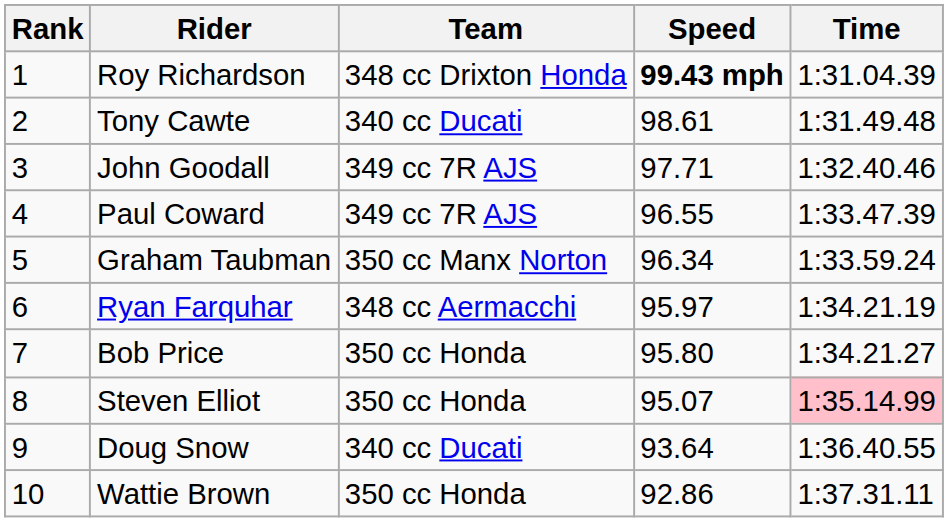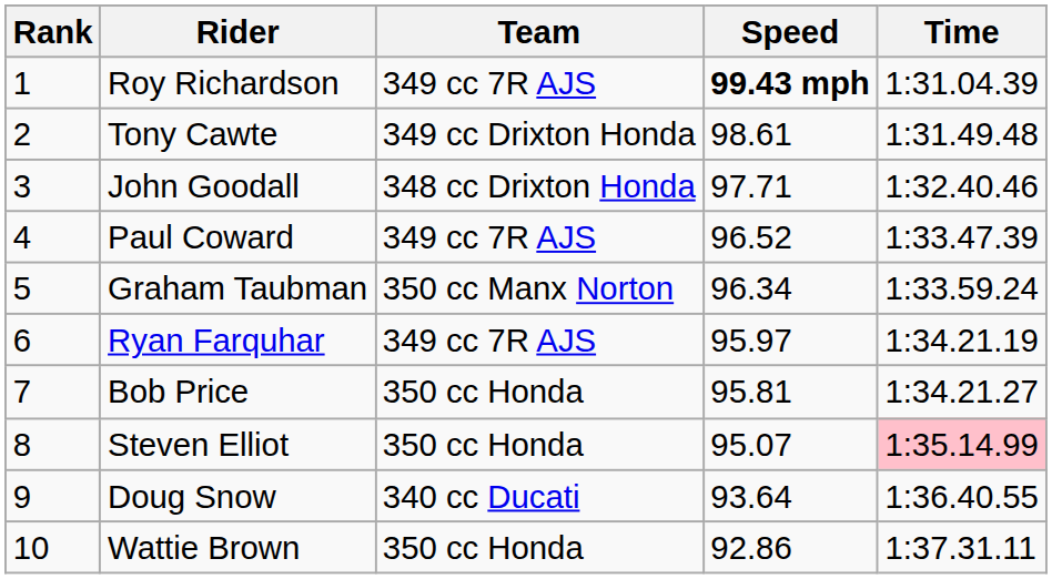 <table class="wikitable" style="font-size: 95%;">
 <tr style="background:#efefef;">
 <th>Rank</th>
 <th>Rider</th>
 <th>Team</th>
 <th>Speed</th>
 <th>Time</th>
 </tr>
 <tr>
 <td>1</td>
 <td> Roy Richardson</td>
-<td>348 cc Drixton <a href='#'>Honda</a></td>
+<td>349 cc 7R <a href='#'>AJS</a></td>
 <td><strong>99.43 mph</strong></td>
 <td>1:31.04.39</td>
 </tr>
 <tr>
 <td>2</td>
 <td> Tony Cawte</td>
-<td>340 cc <a href='#'>Ducati</a></td>
+<td>349 cc Drixton Honda</td>
 <td>98.61</td>
 <td>1:31.49.48</td>
 </tr>
 <tr>
 <td>3</td>
 <td> John Goodall</td>
-<td>349 cc 7R <a href='#'>AJS</a></td>
+<td>348 cc Drixton <a href='#'>Honda</a></td>
 <td>97.71</td>
 <td>1:32.40.46</td>
 </tr>
 <tr>
 <td>4</td>
 <td> Paul Coward</td>
 <td>349 cc 7R <a href='#'>AJS</a></td>
-<td>96.55</td>
+<td>96.52</td>
 <td>1:33.47.39</td>
 </tr>
 <tr>
 <td>5</td>
 <td> Graham Taubman</td>
 <td>350 cc Manx <a href='#'>Norton</a></td>
 <td>96.34</td>
 <td>1:33.59.24</td>
 </tr>
 <tr>
 <td>6</td>
 <td> <a href='#'>Ryan Farquhar</a></td>
-<td>348 cc <a href='#'>Aermacchi</a></td>
+<td>349 cc 7R <a href='#'>AJS</a></td>
 <td>95.97</td>
 <td>1:34.21.19</td>
 </tr>
 <tr>
 <td>7</td>
 <td> Bob Price</td>
 <td>350 cc Honda</td>
-<td>95.80</td>
+<td>95.81</td>
 <td>1:34.21.27</td>
 </tr>
 <tr>
 <td>8</td>
 <td> Steven Elliot</td>
 <td>350 cc Honda</td>
 <td>95.07</td>
 <td style="background: pink;">1:35.14.99</td>
 </tr>
 <tr>
 <td>9</td>
 <td> Doug Snow</td>
 <td>340 cc <a href='#'>Ducati</a></td>
 <td>93.64</td>
 <td>1:36.40.55</td>
 </tr>
 <tr>
 <td>10</td>
 <td> Wattie Brown</td>
 <td>350 cc Honda</td>
 <td>92.86</td>
 <td>1:37.31.11</td>
 </tr>
 </table>
